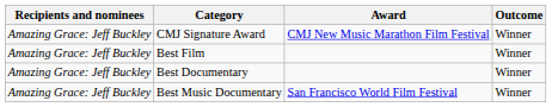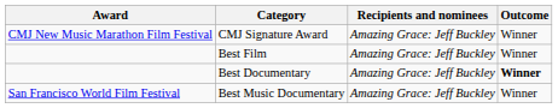 <table class="wikitable">
 <tr>
+<th>Award</th>
+<th>Category</th>
 <th>Recipients and nominees</th>
-<th>Category</th>
-<th>Award</th>
 <th>Outcome</th>
 </tr>
 <tr>
+<td><a href='#'>CMJ New Music Marathon Film Festival</a></td>
+<td>CMJ Signature Award</td>
 <td><em>Amazing Grace: Jeff Buckley</em></td>
-<td>CMJ Signature Award</td>
-<td><a href='#'>CMJ New Music Marathon Film Festival</a></td>
 <td>Winner</td>
 </tr>
 <tr>
+<td></td>
+<td>Best Film</td>
 <td><em>Amazing Grace: Jeff Buckley</em></td>
-<td>Best Film</td>
-<td></td>
 <td>Winner</td>
 </tr>
 <tr>
+<td></td>
+<td>Best Documentary</td>
 <td><em>Amazing Grace: Jeff Buckley</em></td>
-<td>Best Documentary</td>
-<td></td>
-<td>Winner</td>
+<td><strong>Winner</strong></td>
 </tr>
 <tr>
+<td><a href='#'>San Francisco World Film Festival</a></td>
+<td>Best Music Documentary</td>
 <td><em>Amazing Grace: Jeff Buckley</em></td>
-<td>Best Music Documentary</td>
-<td><a href='#'>San Francisco World Film Festival</a></td>
 <td>Winner</td>
 </tr>
 </table>
